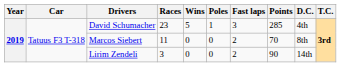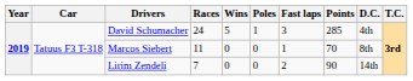 <table class="wikitable" style="font-size:85%">
 <tr>
 <th>Year</th>
 <th>Car</th>
 <th>Drivers</th>
 <th>Races</th>
 <th>Wins</th>
 <th>Poles</th>
 <th>Fast laps</th>
 <th>Points</th>
 <th>D.C.</th>
 <th>T.C.</th>
 </tr>
 <tr>
 <th rowspan=3><a href='#'>2019</a></th>
 <td rowspan=3><a href='#'>Tatuus F3 T-318</a></td>
 <td> <a href='#'>David Schumacher</a></td>
-<td>23</td>
+<td>24</td>
 <td>5</td>
 <td>1</td>
 <td>3</td>
 <td>285</td>
 <td>4th</td>
 <td rowspan=3 style="background:#FFDF9F;"><strong>3rd</strong></td>
 </tr>
 <tr>
 <td> <a href='#'>Marcos Siebert</a></td>
 <td>11</td>
 <td>0</td>
 <td>0</td>
-<td>2</td>
+<td>1</td>
 <td>70</td>
 <td>8th</td>
 </tr>
 <tr>
 <td> <a href='#'>Lirim Zendeli</a></td>
-<td>3</td>
+<td>7</td>
 <td>0</td>
 <td>0</td>
 <td>2</td>
 <td>90</td>
 <td>14th</td>
 </tr>
 </table>
